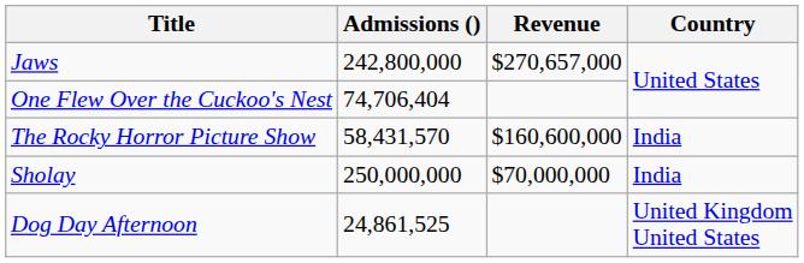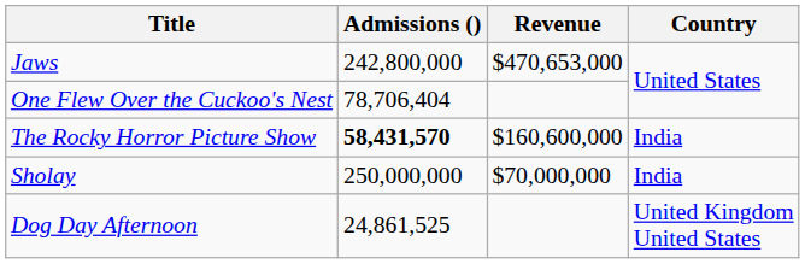 <table class="wikitable sortable" style="margin:auto; margin:auto;">
 <tr>
 <th>Title</th>
 <th>Admissions ()</th>
 <th>Revenue</th>
 <th>Country</th>
 </tr>
 <tr>
 <td><em><a href='#'>Jaws</a></em></td>
 <td>242,800,000</td>
-<td>$270,657,000</td>
+<td>$470,653,000</td>
 <td rowspan="2"><a href='#'>United States</a></td>
 </tr>
 <tr>
 <td><em><a href='#'>One Flew Over the Cuckoo's Nest</a></em></td>
-<td>74,706,404</td>
+<td>78,706,404</td>
 <td></td>
 </tr>
 <tr>
 <td><em><a href='#'>The Rocky Horror Picture Show</a></em></td>
-<td>58,431,570</td>
+<td><strong>58,431,570</strong></td>
 <td>$160,600,000</td>
 <td><a href='#'>India</a></td>
 </tr>
 <tr>
 <td><em><a href='#'>Sholay</a></em></td>
 <td>250,000,000</td>
 <td>$70,000,000</td>
 <td><a href='#'>India</a></td>
 </tr>
 <tr>
 <td><em><a href='#'>Dog Day Afternoon</a></em></td>
 <td>24,861,525</td>
 <td></td>
 <td><a href='#'>United Kingdom</a> <br> <a href='#'>United States</a></td>
 </tr>
 </table>
